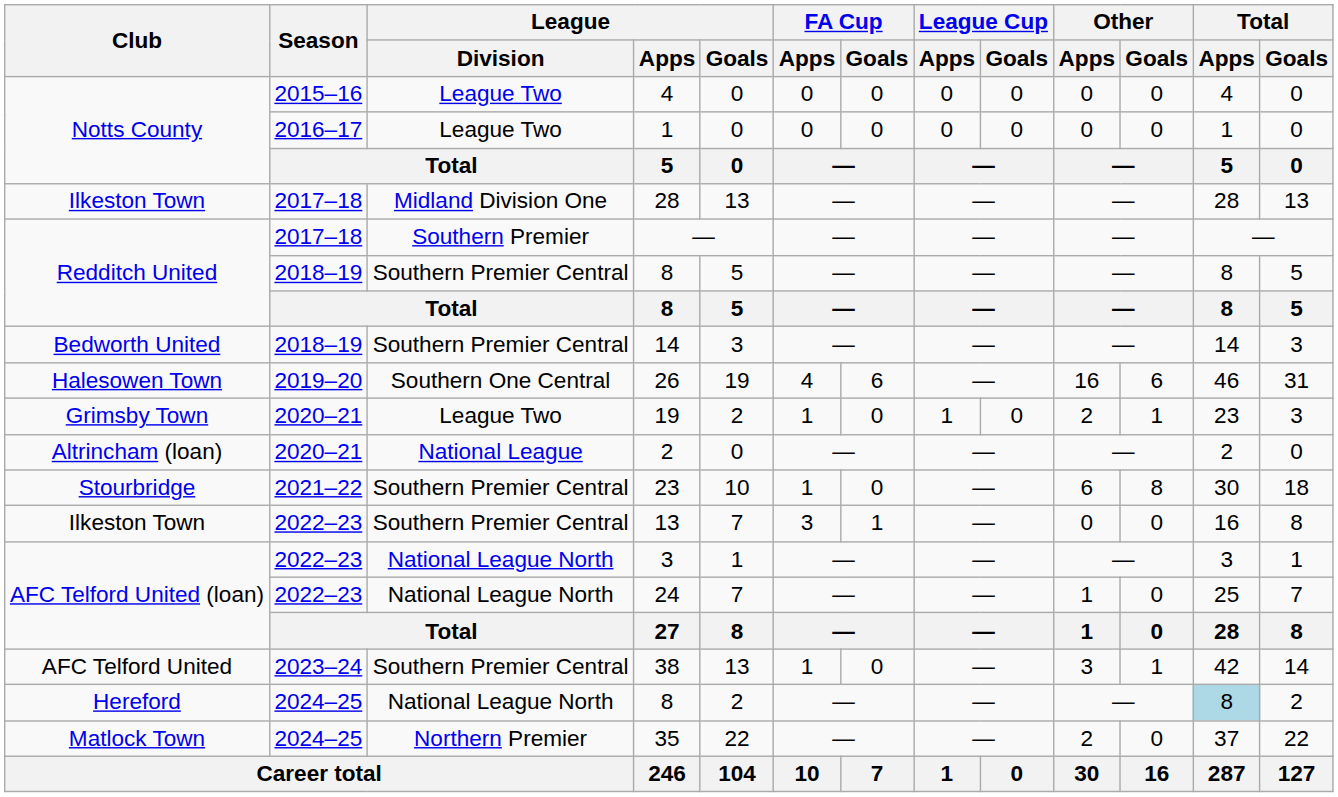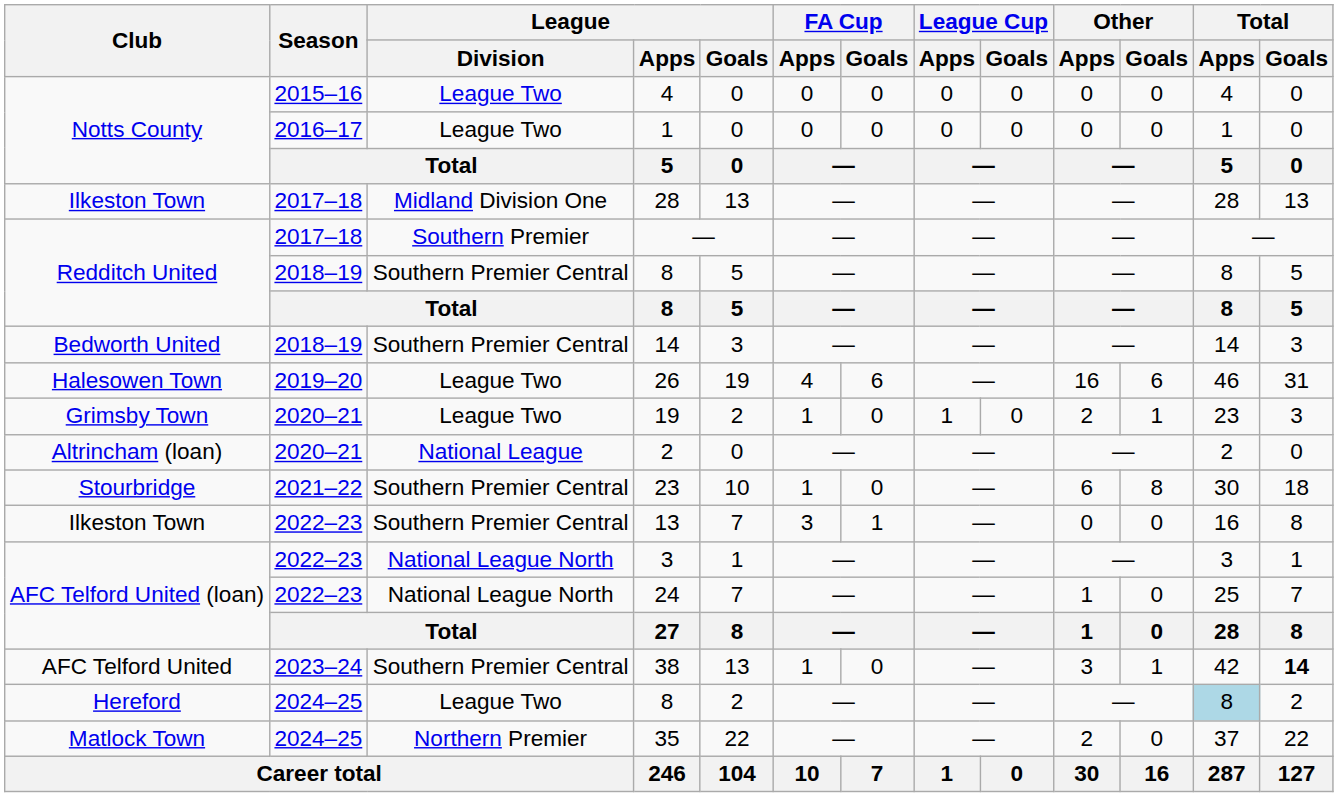 <table class="wikitable" style="text-align: center;">
 <tr>
 <th rowspan=2>Club</th>
 <th rowspan=2>Season</th>
 <th colspan=3>League</th>
 <th colspan=2><a href='#'>FA Cup</a></th>
 <th colspan=2><a href='#'>League Cup</a></th>
 <th colspan=2>Other</th>
 <th colspan=2>Total</th>
 </tr>
 <tr>
 <th>Division</th>
 <th>Apps</th>
 <th>Goals</th>
 <th>Apps</th>
 <th>Goals</th>
 <th>Apps</th>
 <th>Goals</th>
 <th>Apps</th>
 <th>Goals</th>
 <th>Apps</th>
 <th>Goals</th>
 </tr>
 <tr>
 <td rowspan=3><a href='#'>Notts County</a></td>
 <td><a href='#'>2015–16</a></td>
 <td><a href='#'>League Two</a></td>
 <td>4</td>
 <td>0</td>
 <td>0</td>
 <td>0</td>
 <td>0</td>
 <td>0</td>
 <td>0</td>
 <td>0</td>
 <td>4</td>
 <td>0</td>
 </tr>
 <tr>
 <td><a href='#'>2016–17</a></td>
 <td>League Two</td>
 <td>1</td>
 <td>0</td>
 <td>0</td>
 <td>0</td>
 <td>0</td>
 <td>0</td>
 <td>0</td>
 <td>0</td>
 <td>1</td>
 <td>0</td>
 </tr>
 <tr>
 <th colspan=2>Total</th>
 <th>5</th>
 <th>0</th>
 <th colspan=2>—</th>
 <th colspan=2>—</th>
 <th colspan=2>—</th>
 <th>5</th>
 <th>0</th>
 </tr>
 <tr>
 <td><a href='#'>Ilkeston Town</a></td>
 <td><a href='#'>2017–18</a></td>
 <td><a href='#'>Midland</a> Division One</td>
 <td>28</td>
 <td>13</td>
 <td colspan=2>—</td>
 <td colspan=2>—</td>
 <td colspan=2>—</td>
 <td>28</td>
 <td>13</td>
 </tr>
 <tr>
 <td rowspan=3><a href='#'>Redditch United</a></td>
 <td><a href='#'>2017–18</a></td>
 <td><a href='#'>Southern</a> Premier</td>
 <td colspan=2>—</td>
 <td colspan=2>—</td>
 <td colspan=2>—</td>
 <td colspan=2>—</td>
 <td colspan=2>—</td>
 </tr>
 <tr>
 <td><a href='#'>2018–19</a></td>
 <td>Southern Premier Central</td>
 <td>8</td>
 <td>5</td>
 <td colspan=2>—</td>
 <td colspan=2>—</td>
 <td colspan=2>—</td>
 <td>8</td>
 <td>5</td>
 </tr>
 <tr>
 <th colspan=2>Total</th>
 <th>8</th>
 <th>5</th>
 <th colspan=2>—</th>
 <th colspan=2>—</th>
 <th colspan=2>—</th>
 <th>8</th>
 <th>5</th>
 </tr>
 <tr>
 <td><a href='#'>Bedworth United</a></td>
 <td><a href='#'>2018–19</a></td>
 <td>Southern Premier Central</td>
 <td>14</td>
 <td>3</td>
 <td colspan=2>—</td>
 <td colspan=2>—</td>
 <td colspan=2>—</td>
 <td>14</td>
 <td>3</td>
 </tr>
 <tr>
 <td><a href='#'>Halesowen Town</a></td>
 <td><a href='#'>2019–20</a></td>
-<td>Southern One Central</td>
+<td>League Two</td>
 <td>26</td>
 <td>19</td>
 <td>4</td>
 <td>6</td>
 <td colspan=2>—</td>
 <td>16</td>
 <td>6</td>
 <td>46</td>
 <td>31</td>
 </tr>
 <tr>
 <td><a href='#'>Grimsby Town</a></td>
 <td><a href='#'>2020–21</a></td>
 <td>League Two</td>
 <td>19</td>
 <td>2</td>
 <td>1</td>
 <td>0</td>
 <td>1</td>
 <td>0</td>
 <td>2</td>
 <td>1</td>
 <td>23</td>
 <td>3</td>
 </tr>
 <tr>
 <td><a href='#'>Altrincham</a> (loan)</td>
 <td><a href='#'>2020–21</a></td>
 <td><a href='#'>National League</a></td>
 <td>2</td>
 <td>0</td>
 <td colspan=2>—</td>
 <td colspan=2>—</td>
 <td colspan=2>—</td>
 <td>2</td>
 <td>0</td>
 </tr>
 <tr>
 <td><a href='#'>Stourbridge</a></td>
 <td><a href='#'>2021–22</a></td>
 <td>Southern Premier Central</td>
 <td>23</td>
 <td>10</td>
 <td>1</td>
 <td>0</td>
 <td colspan=2>—</td>
 <td>6</td>
 <td>8</td>
 <td>30</td>
 <td>18</td>
 </tr>
 <tr>
 <td>Ilkeston Town</td>
 <td><a href='#'>2022–23</a></td>
 <td>Southern Premier Central</td>
 <td>13</td>
 <td>7</td>
 <td>3</td>
 <td>1</td>
 <td colspan=2>—</td>
 <td>0</td>
 <td>0</td>
 <td>16</td>
 <td>8</td>
 </tr>
 <tr>
 <td rowspan=3><a href='#'>AFC Telford United</a> (loan)</td>
 <td><a href='#'>2022–23</a></td>
 <td><a href='#'>National League North</a></td>
 <td>3</td>
 <td>1</td>
 <td colspan=2>—</td>
 <td colspan=2>—</td>
 <td colspan=2>—</td>
 <td>3</td>
 <td>1</td>
 </tr>
 <tr>
 <td><a href='#'>2022–23</a></td>
 <td>National League North</td>
 <td>24</td>
 <td>7</td>
 <td colspan=2>—</td>
 <td colspan=2>—</td>
 <td>1</td>
 <td>0</td>
 <td>25</td>
 <td>7</td>
 </tr>
 <tr>
 <th colspan=2>Total</th>
 <th>27</th>
 <th>8</th>
 <th colspan=2>—</th>
 <th colspan=2>—</th>
 <th>1</th>
 <th>0</th>
 <th>28</th>
 <th>8</th>
 </tr>
 <tr>
 <td>AFC Telford United</td>
 <td><a href='#'>2023–24</a></td>
 <td>Southern Premier Central</td>
 <td>38</td>
 <td>13</td>
 <td>1</td>
 <td>0</td>
 <td colspan=2>—</td>
 <td>3</td>
 <td>1</td>
 <td>42</td>
-<td>14</td>
+<td><strong>14</strong></td>
 </tr>
 <tr>
 <td><a href='#'>Hereford</a></td>
 <td><a href='#'>2024–25</a></td>
-<td>National League North</td>
+<td>League Two</td>
 <td>8</td>
 <td>2</td>
 <td colspan=2>—</td>
 <td colspan=2>—</td>
 <td colspan=2>—</td>
 <td style="background: lightblue;">8</td>
 <td>2</td>
 </tr>
 <tr>
 <td><a href='#'>Matlock Town</a></td>
 <td><a href='#'>2024–25</a></td>
 <td><a href='#'>Northern</a> Premier</td>
 <td>35</td>
 <td>22</td>
 <td colspan=2>—</td>
 <td colspan=2>—</td>
 <td>2</td>
 <td>0</td>
 <td>37</td>
 <td>22</td>
 </tr>
 <tr>
 <th colspan=3>Career total</th>
 <th>246</th>
 <th>104</th>
 <th>10</th>
 <th>7</th>
 <th>1</th>
 <th>0</th>
 <th>30</th>
 <th>16</th>
 <th>287</th>
 <th>127</th>
 </tr>
 </table>
